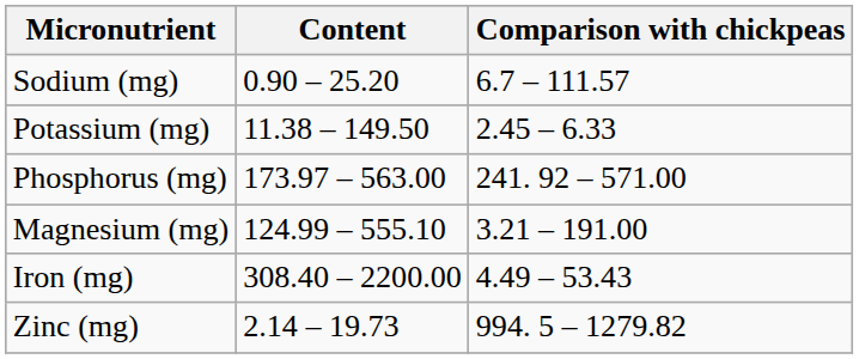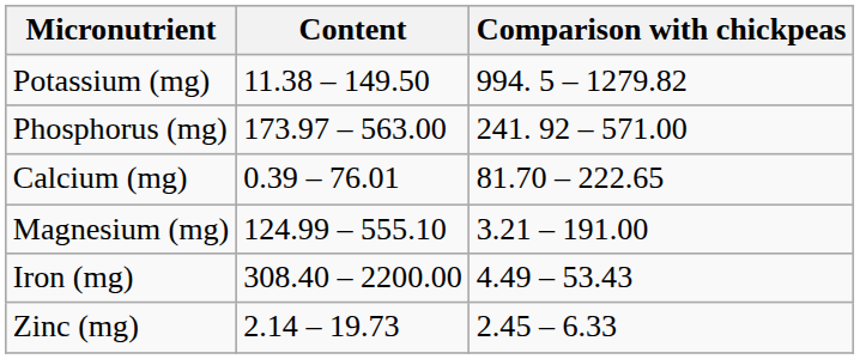 <table class="wikitable">
 <tr>
 <th>Micronutrient</th>
 <th>Content</th>
 <th>Comparison with chickpeas</th>
 </tr>
 <tr>
-<td>Sodium (mg)</td>
-<td>0.90 – 25.20</td>
-<td>6.7 – 111.57</td>
-</tr>
-<tr>
 <td>Potassium (mg)</td>
 <td>11.38 – 149.50</td>
-<td>2.45 – 6.33</td>
+<td>994. 5 – 1279.82</td>
 </tr>
 <tr>
 <td>Phosphorus (mg)</td>
 <td>173.97 – 563.00</td>
 <td>241. 92 – 571.00</td>
+</tr>
+<tr>
+<td>Calcium (mg)</td>
+<td>0.39 – 76.01</td>
+<td>81.70 – 222.65</td>
 </tr>
 <tr>
 <td>Magnesium (mg)</td>
 <td>124.99 – 555.10</td>
 <td>3.21 – 191.00</td>
 </tr>
 <tr>
 <td>Iron (mg)</td>
 <td>308.40 – 2200.00</td>
 <td>4.49 – 53.43</td>
 </tr>
 <tr>
 <td>Zinc (mg)</td>
 <td>2.14 – 19.73</td>
-<td>994. 5 – 1279.82</td>
+<td>2.45 – 6.33</td>
 </tr>
 </table>
